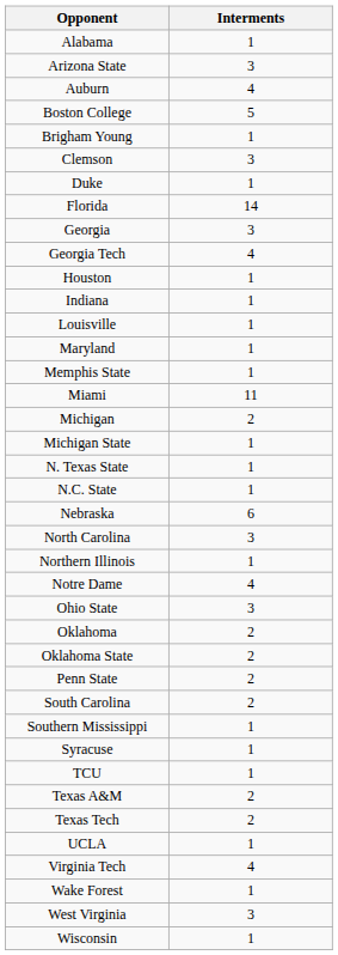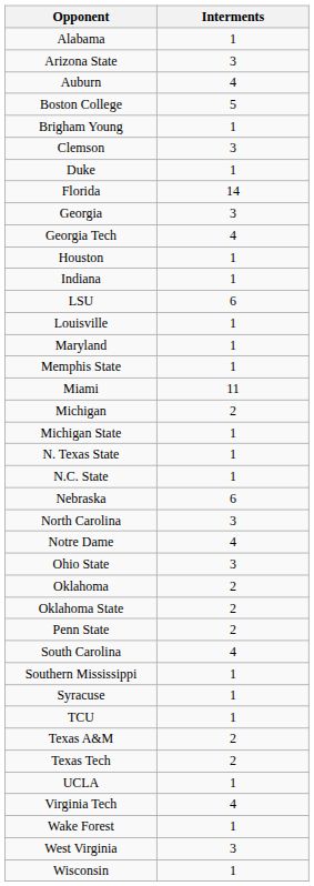 <table class="wikitable sortable" style="font-size: 90%; text-align:center; float:left; margin-right:1em;">
 <tr>
 <th style="width:11em">Opponent</th>
 <th style="width:11em">Interments</th>
 </tr>
 <tr>
 <td>Alabama</td>
 <td>1</td>
 </tr>
 <tr>
 <td>Arizona State</td>
 <td>3</td>
 </tr>
 <tr>
 <td>Auburn</td>
 <td>4</td>
 </tr>
 <tr>
 <td>Boston College</td>
 <td>5</td>
 </tr>
 <tr>
 <td>Brigham Young</td>
 <td>1</td>
 </tr>
 <tr>
 <td>Clemson</td>
 <td>3</td>
 </tr>
 <tr>
 <td>Duke</td>
 <td>1</td>
 </tr>
 <tr>
 <td>Florida</td>
 <td>14</td>
 </tr>
 <tr>
 <td>Georgia</td>
 <td>3</td>
 </tr>
 <tr>
 <td>Georgia Tech</td>
 <td>4</td>
 </tr>
 <tr>
 <td>Houston</td>
 <td>1</td>
 </tr>
 <tr>
 <td>Indiana</td>
 <td>1</td>
 </tr>
 <tr>
+<td>LSU</td>
+<td>6</td>
+</tr>
+<tr>
 <td>Louisville</td>
 <td>1</td>
 </tr>
 <tr>
 <td>Maryland</td>
 <td>1</td>
 </tr>
 <tr>
 <td>Memphis State</td>
 <td>1</td>
 </tr>
 <tr>
 <td>Miami</td>
 <td>11</td>
 </tr>
 <tr>
 <td>Michigan</td>
 <td>2</td>
 </tr>
 <tr>
 <td>Michigan State</td>
 <td>1</td>
 </tr>
 <tr>
 <td>N. Texas State</td>
 <td>1</td>
 </tr>
 <tr>
 <td>N.C. State</td>
 <td>1</td>
 </tr>
 <tr>
 <td>Nebraska</td>
 <td>6</td>
 </tr>
 <tr>
 <td>North Carolina</td>
 <td>3</td>
 </tr>
 <tr>
-<td>Northern Illinois</td>
-<td>1</td>
-</tr>
-<tr>
 <td>Notre Dame</td>
 <td>4</td>
 </tr>
 <tr>
 <td>Ohio State</td>
 <td>3</td>
 </tr>
 <tr>
 <td>Oklahoma</td>
 <td>2</td>
 </tr>
 <tr>
 <td>Oklahoma State</td>
 <td>2</td>
 </tr>
 <tr>
 <td>Penn State</td>
 <td>2</td>
 </tr>
 <tr>
 <td>South Carolina</td>
-<td>2</td>
+<td>4</td>
 </tr>
 <tr>
 <td>Southern Mississippi</td>
 <td>1</td>
 </tr>
 <tr>
 <td>Syracuse</td>
 <td>1</td>
 </tr>
 <tr>
 <td>TCU</td>
 <td>1</td>
 </tr>
 <tr>
 <td>Texas A&M</td>
 <td>2</td>
 </tr>
 <tr>
 <td>Texas Tech</td>
 <td>2</td>
 </tr>
 <tr>
 <td>UCLA</td>
 <td>1</td>
 </tr>
 <tr>
 <td>Virginia Tech</td>
 <td>4</td>
 </tr>
 <tr>
 <td>Wake Forest</td>
 <td>1</td>
 </tr>
 <tr>
 <td>West Virginia</td>
 <td>3</td>
 </tr>
 <tr>
 <td>Wisconsin</td>
 <td>1</td>
 </tr>
 </table>
